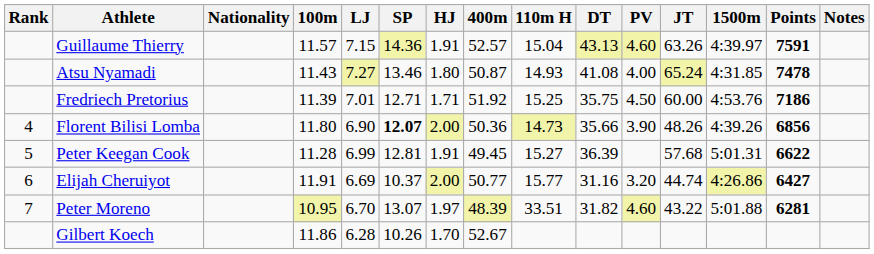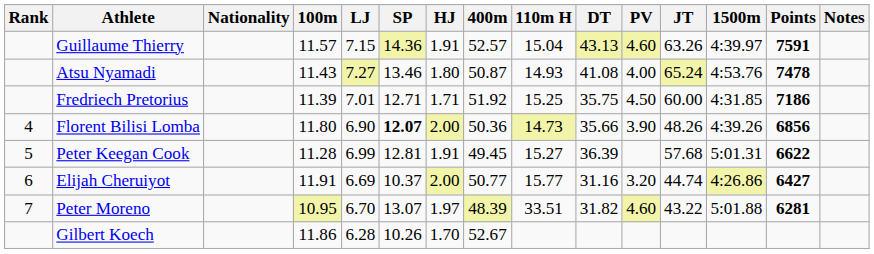 <table class="wikitable sortable" style=" text-align:center;">
 <tr>
 <th>Rank</th>
 <th>Athlete</th>
 <th>Nationality</th>
 <th>100m</th>
 <th>LJ</th>
 <th>SP</th>
 <th>HJ</th>
 <th>400m</th>
 <th>110m H</th>
 <th>DT</th>
 <th>PV</th>
 <th>JT</th>
 <th>1500m</th>
 <th>Points</th>
 <th>Notes</th>
 </tr>
 <tr>
 <td></td>
 <td align=left><a href='#'>Guillaume Thierry</a></td>
 <td align=left></td>
 <td>11.57</td>
 <td>7.15</td>
 <td bgcolor=#F2F5A9>14.36</td>
 <td>1.91</td>
 <td>52.57</td>
 <td>15.04</td>
 <td bgcolor=#F2F5A9>43.13</td>
 <td bgcolor=#F2F5A9>4.60</td>
 <td>63.26</td>
 <td>4:39.97</td>
 <td><strong>7591</strong></td>
 <td></td>
 </tr>
 <tr>
 <td></td>
 <td align=left><a href='#'>Atsu Nyamadi</a></td>
 <td align=left></td>
 <td>11.43</td>
 <td bgcolor=#F2F5A9>7.27</td>
 <td>13.46</td>
 <td>1.80</td>
 <td>50.87</td>
 <td>14.93</td>
 <td>41.08</td>
 <td>4.00</td>
 <td bgcolor=#F2F5A9>65.24</td>
-<td>4:31.85</td>
+<td>4:53.76</td>
 <td><strong>7478</strong></td>
 <td></td>
 </tr>
 <tr>
 <td></td>
 <td align=left><a href='#'>Fredriech Pretorius</a></td>
 <td align=left></td>
 <td>11.39</td>
 <td>7.01</td>
 <td>12.71</td>
 <td>1.71</td>
 <td>51.92</td>
 <td>15.25</td>
 <td>35.75</td>
 <td>4.50</td>
 <td>60.00</td>
-<td>4:53.76</td>
+<td>4:31.85</td>
 <td><strong>7186</strong></td>
 <td></td>
 </tr>
 <tr>
 <td>4</td>
 <td align=left><a href='#'>Florent Bilisi Lomba</a></td>
 <td align=left></td>
 <td>11.80</td>
 <td>6.90</td>
 <td><strong>12.07</strong></td>
 <td bgcolor=#F2F5A9>2.00</td>
 <td>50.36</td>
 <td bgcolor=#F2F5A9>14.73</td>
 <td>35.66</td>
 <td>3.90</td>
 <td>48.26</td>
 <td>4:39.26</td>
 <td><strong>6856</strong></td>
 <td></td>
 </tr>
 <tr>
 <td>5</td>
 <td align=left><a href='#'>Peter Keegan Cook</a></td>
 <td align=left></td>
 <td>11.28</td>
 <td>6.99</td>
 <td>12.81</td>
 <td>1.91</td>
 <td>49.45</td>
 <td>15.27</td>
 <td>36.39</td>
 <td></td>
 <td>57.68</td>
 <td>5:01.31</td>
 <td><strong>6622</strong></td>
 <td></td>
 </tr>
 <tr>
 <td>6</td>
 <td align=left><a href='#'>Elijah Cheruiyot</a></td>
 <td align=left></td>
 <td>11.91</td>
 <td>6.69</td>
 <td>10.37</td>
 <td bgcolor=#F2F5A9>2.00</td>
 <td>50.77</td>
 <td>15.77</td>
 <td>31.16</td>
 <td>3.20</td>
 <td>44.74</td>
 <td bgcolor=#F2F5A9>4:26.86</td>
 <td><strong>6427</strong></td>
 <td></td>
 </tr>
 <tr>
 <td>7</td>
 <td align=left><a href='#'>Peter Moreno</a></td>
 <td align=left></td>
 <td bgcolor=#F2F5A9>10.95</td>
 <td>6.70</td>
 <td>13.07</td>
 <td>1.97</td>
 <td bgcolor=#F2F5A9>48.39</td>
 <td>33.51</td>
 <td>31.82</td>
 <td bgcolor=#F2F5A9>4.60</td>
 <td>43.22</td>
 <td>5:01.88</td>
 <td><strong>6281</strong></td>
 <td></td>
 </tr>
 <tr>
 <td></td>
 <td align=left><a href='#'>Gilbert Koech</a></td>
 <td align=left></td>
 <td>11.86</td>
 <td>6.28</td>
 <td>10.26</td>
 <td>1.70</td>
 <td>52.67</td>
 <td></td>
 <td></td>
 <td></td>
 <td></td>
 <td></td>
 <td><strong></strong></td>
 <td></td>
 </tr>
 </table>
